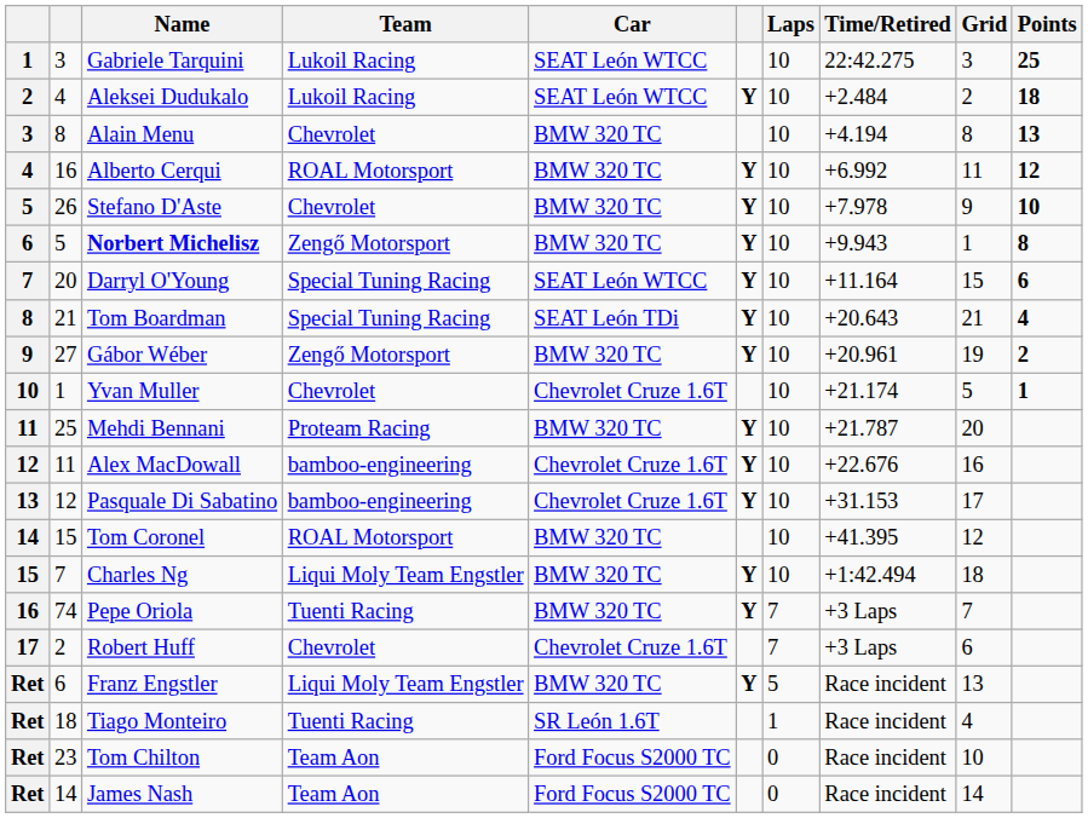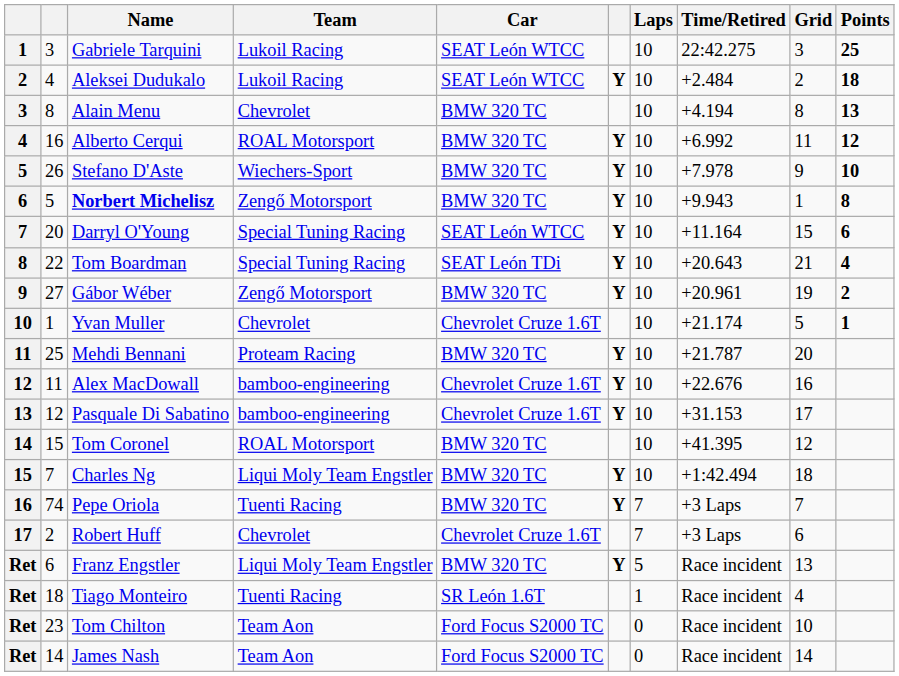 <table class="wikitable sortable" style="font-size: 95%;">
 <tr>
 <th></th>
 <th></th>
 <th>Name</th>
 <th>Team</th>
 <th>Car</th>
 <th></th>
 <th>Laps</th>
 <th>Time/Retired</th>
 <th>Grid</th>
 <th>Points</th>
 </tr>
 <tr>
 <th>1</th>
 <td>3</td>
 <td> <a href='#'>Gabriele Tarquini</a></td>
 <td><a href='#'>Lukoil Racing</a></td>
 <td><a href='#'>SEAT León WTCC</a></td>
 <td></td>
 <td>10</td>
 <td>22:42.275</td>
 <td>3</td>
 <td><strong>25</strong></td>
 </tr>
 <tr>
 <th>2</th>
 <td>4</td>
 <td> <a href='#'>Aleksei Dudukalo</a></td>
 <td><a href='#'>Lukoil Racing</a></td>
 <td><a href='#'>SEAT León WTCC</a></td>
 <td align=center><strong><span>Y</span></strong></td>
 <td>10</td>
 <td>+2.484</td>
 <td>2</td>
 <td><strong>18</strong></td>
 </tr>
 <tr>
 <th>3</th>
 <td>8</td>
 <td> <a href='#'>Alain Menu</a></td>
 <td><a href='#'>Chevrolet</a></td>
 <td><a href='#'>BMW 320 TC</a></td>
 <td></td>
 <td>10</td>
 <td>+4.194</td>
 <td>8</td>
 <td><strong>13</strong></td>
 </tr>
 <tr>
 <th>4</th>
 <td>16</td>
 <td> <a href='#'>Alberto Cerqui</a></td>
 <td><a href='#'>ROAL Motorsport</a></td>
 <td><a href='#'>BMW 320 TC</a></td>
 <td align=center><strong><span>Y</span></strong></td>
 <td>10</td>
 <td>+6.992</td>
 <td>11</td>
 <td><strong>12</strong></td>
 </tr>
 <tr>
 <th>5</th>
 <td>26</td>
 <td> <a href='#'>Stefano D'Aste</a></td>
-<td><a href='#'>Chevrolet</a></td>
+<td><a href='#'>Wiechers-Sport</a></td>
 <td><a href='#'>BMW 320 TC</a></td>
 <td align=center><strong><span>Y</span></strong></td>
 <td>10</td>
 <td>+7.978</td>
 <td>9</td>
 <td><strong>10</strong></td>
 </tr>
 <tr>
 <th>6</th>
 <td>5</td>
 <td> <strong><a href='#'>Norbert Michelisz</a></strong></td>
 <td><a href='#'>Zengő Motorsport</a></td>
 <td><a href='#'>BMW 320 TC</a></td>
 <td align=center><strong><span>Y</span></strong></td>
 <td>10</td>
 <td>+9.943</td>
 <td>1</td>
 <td><strong>8</strong></td>
 </tr>
 <tr>
 <th>7</th>
 <td>20</td>
 <td> <a href='#'>Darryl O'Young</a></td>
 <td><a href='#'>Special Tuning Racing</a></td>
 <td><a href='#'>SEAT León WTCC</a></td>
 <td align=center><strong><span>Y</span></strong></td>
 <td>10</td>
 <td>+11.164</td>
 <td>15</td>
 <td><strong>6</strong></td>
 </tr>
 <tr>
 <th>8</th>
-<td>21</td>
+<td>22</td>
 <td> <a href='#'>Tom Boardman</a></td>
 <td><a href='#'>Special Tuning Racing</a></td>
 <td><a href='#'>SEAT León TDi</a></td>
 <td align=center><strong><span>Y</span></strong></td>
 <td>10</td>
 <td>+20.643</td>
 <td>21</td>
 <td><strong>4</strong></td>
 </tr>
 <tr>
 <th>9</th>
 <td>27</td>
 <td> <a href='#'>Gábor Wéber</a></td>
 <td><a href='#'>Zengő Motorsport</a></td>
 <td><a href='#'>BMW 320 TC</a></td>
 <td align=center><strong><span>Y</span></strong></td>
 <td>10</td>
 <td>+20.961</td>
 <td>19</td>
 <td><strong>2</strong></td>
 </tr>
 <tr>
 <th>10</th>
 <td>1</td>
 <td> <a href='#'>Yvan Muller</a></td>
 <td><a href='#'>Chevrolet</a></td>
 <td><a href='#'>Chevrolet Cruze 1.6T</a></td>
 <td></td>
 <td>10</td>
 <td>+21.174</td>
 <td>5</td>
 <td><strong>1</strong></td>
 </tr>
 <tr>
 <th>11</th>
 <td>25</td>
 <td> <a href='#'>Mehdi Bennani</a></td>
 <td><a href='#'>Proteam Racing</a></td>
 <td><a href='#'>BMW 320 TC</a></td>
 <td align=center><strong><span>Y</span></strong></td>
 <td>10</td>
 <td>+21.787</td>
 <td>20</td>
 <td></td>
 </tr>
 <tr>
 <th>12</th>
 <td>11</td>
 <td> <a href='#'>Alex MacDowall</a></td>
 <td><a href='#'>bamboo-engineering</a></td>
 <td><a href='#'>Chevrolet Cruze 1.6T</a></td>
 <td align=center><strong><span>Y</span></strong></td>
 <td>10</td>
 <td>+22.676</td>
 <td>16</td>
 <td></td>
 </tr>
 <tr>
 <th>13</th>
 <td>12</td>
 <td> <a href='#'>Pasquale Di Sabatino</a></td>
 <td><a href='#'>bamboo-engineering</a></td>
 <td><a href='#'>Chevrolet Cruze 1.6T</a></td>
 <td align=center><strong><span>Y</span></strong></td>
 <td>10</td>
 <td>+31.153</td>
 <td>17</td>
 <td></td>
 </tr>
 <tr>
 <th>14</th>
 <td>15</td>
 <td> <a href='#'>Tom Coronel</a></td>
 <td><a href='#'>ROAL Motorsport</a></td>
 <td><a href='#'>BMW 320 TC</a></td>
 <td></td>
 <td>10</td>
 <td>+41.395</td>
 <td>12</td>
 <td></td>
 </tr>
 <tr>
 <th>15</th>
 <td>7</td>
 <td> <a href='#'>Charles Ng</a></td>
 <td><a href='#'>Liqui Moly Team Engstler</a></td>
 <td><a href='#'>BMW 320 TC</a></td>
 <td align=center><strong><span>Y</span></strong></td>
 <td>10</td>
 <td>+1:42.494</td>
 <td>18</td>
 <td></td>
 </tr>
 <tr>
 <th>16</th>
 <td>74</td>
 <td> <a href='#'>Pepe Oriola</a></td>
 <td><a href='#'>Tuenti Racing</a></td>
 <td><a href='#'>BMW 320 TC</a></td>
 <td align=center><strong><span>Y</span></strong></td>
 <td>7</td>
 <td>+3 Laps</td>
 <td>7</td>
 <td></td>
 </tr>
 <tr>
 <th>17</th>
 <td>2</td>
 <td> <a href='#'>Robert Huff</a></td>
 <td><a href='#'>Chevrolet</a></td>
 <td><a href='#'>Chevrolet Cruze 1.6T</a></td>
 <td></td>
 <td>7</td>
 <td>+3 Laps</td>
 <td>6</td>
 <td></td>
 </tr>
 <tr>
 <th>Ret</th>
 <td>6</td>
 <td> <a href='#'>Franz Engstler</a></td>
 <td><a href='#'>Liqui Moly Team Engstler</a></td>
 <td><a href='#'>BMW 320 TC</a></td>
 <td align=center><strong><span>Y</span></strong></td>
 <td>5</td>
 <td>Race incident</td>
 <td>13</td>
 <td></td>
 </tr>
 <tr>
 <th>Ret</th>
 <td>18</td>
 <td> <a href='#'>Tiago Monteiro</a></td>
 <td><a href='#'>Tuenti Racing</a></td>
 <td><a href='#'>SR León 1.6T</a></td>
 <td></td>
 <td>1</td>
 <td>Race incident</td>
 <td>4</td>
 <td></td>
 </tr>
 <tr>
 <th>Ret</th>
 <td>23</td>
 <td> <a href='#'>Tom Chilton</a></td>
 <td><a href='#'>Team Aon</a></td>
 <td><a href='#'>Ford Focus S2000 TC</a></td>
 <td></td>
 <td>0</td>
 <td>Race incident</td>
 <td>10</td>
 <td></td>
 </tr>
 <tr>
 <th>Ret</th>
 <td>14</td>
 <td> <a href='#'>James Nash</a></td>
 <td><a href='#'>Team Aon</a></td>
 <td><a href='#'>Ford Focus S2000 TC</a></td>
 <td></td>
 <td>0</td>
 <td>Race incident</td>
 <td>14</td>
 <td></td>
 </tr>
 </table>
